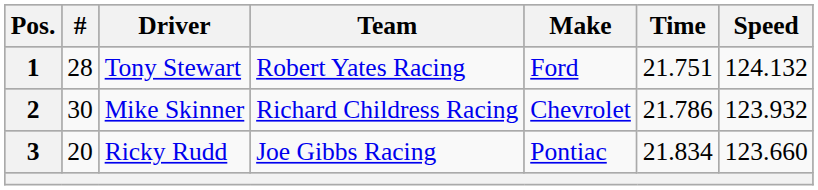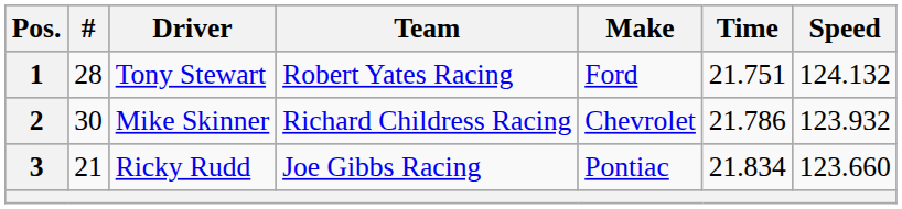 <table class="wikitable" style="font-size:95%">
 <tr>
 <th>Pos.</th>
 <th>#</th>
 <th>Driver</th>
 <th>Team</th>
 <th>Make</th>
 <th>Time</th>
 <th>Speed</th>
 </tr>
 <tr>
 <th>1</th>
 <td>28</td>
 <td><a href='#'>Tony Stewart</a></td>
 <td><a href='#'>Robert Yates Racing</a></td>
 <td><a href='#'>Ford</a></td>
 <td>21.751</td>
 <td>124.132</td>
 </tr>
 <tr>
 <th>2</th>
 <td>30</td>
 <td><a href='#'>Mike Skinner</a></td>
 <td><a href='#'>Richard Childress Racing</a></td>
 <td><a href='#'>Chevrolet</a></td>
 <td>21.786</td>
 <td>123.932</td>
 </tr>
 <tr>
 <th>3</th>
-<td>20</td>
+<td>21</td>
 <td><a href='#'>Ricky Rudd</a></td>
 <td><a href='#'>Joe Gibbs Racing</a></td>
 <td><a href='#'>Pontiac</a></td>
 <td>21.834</td>
 <td>123.660</td>
 </tr>
 <tr>
 <th colspan="7"></th>
 </tr>
 </table>
